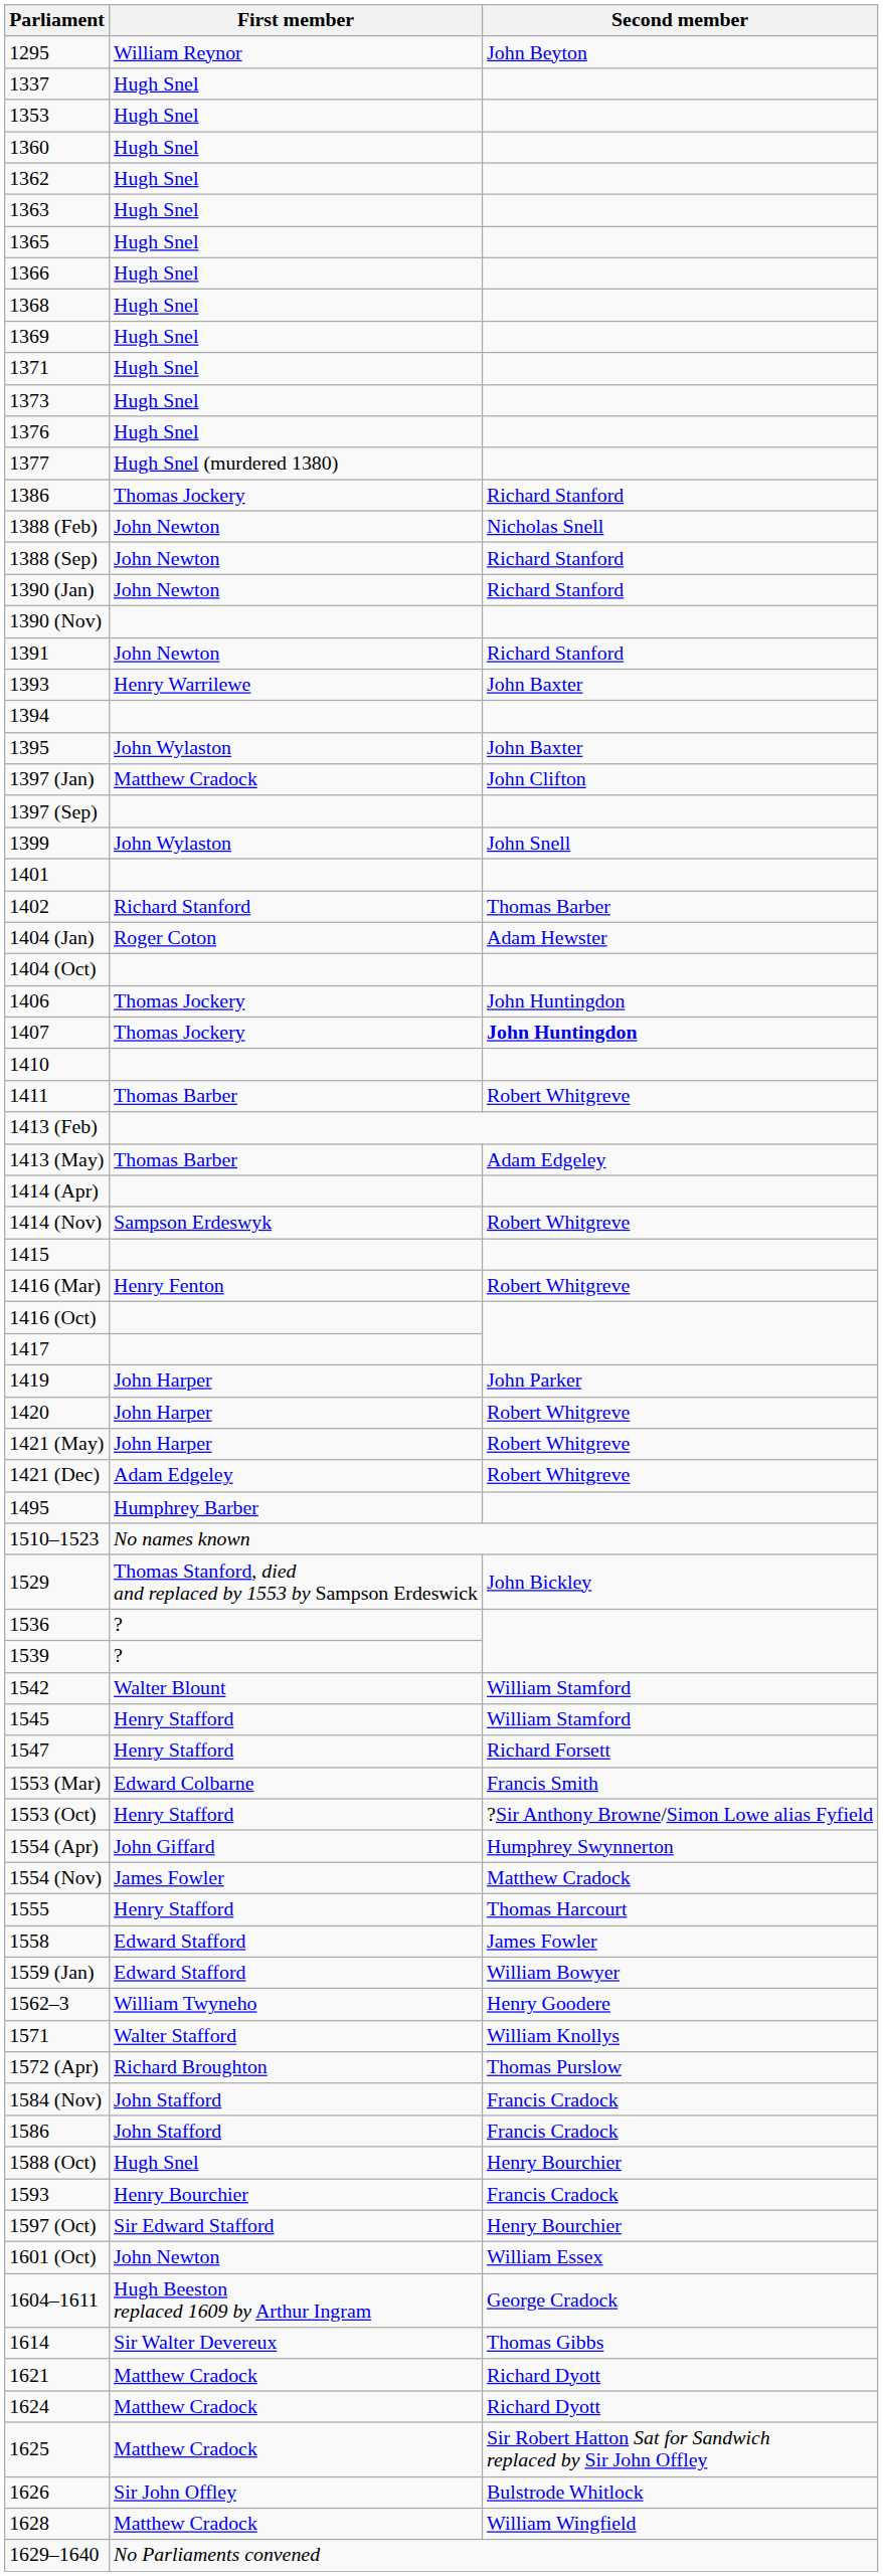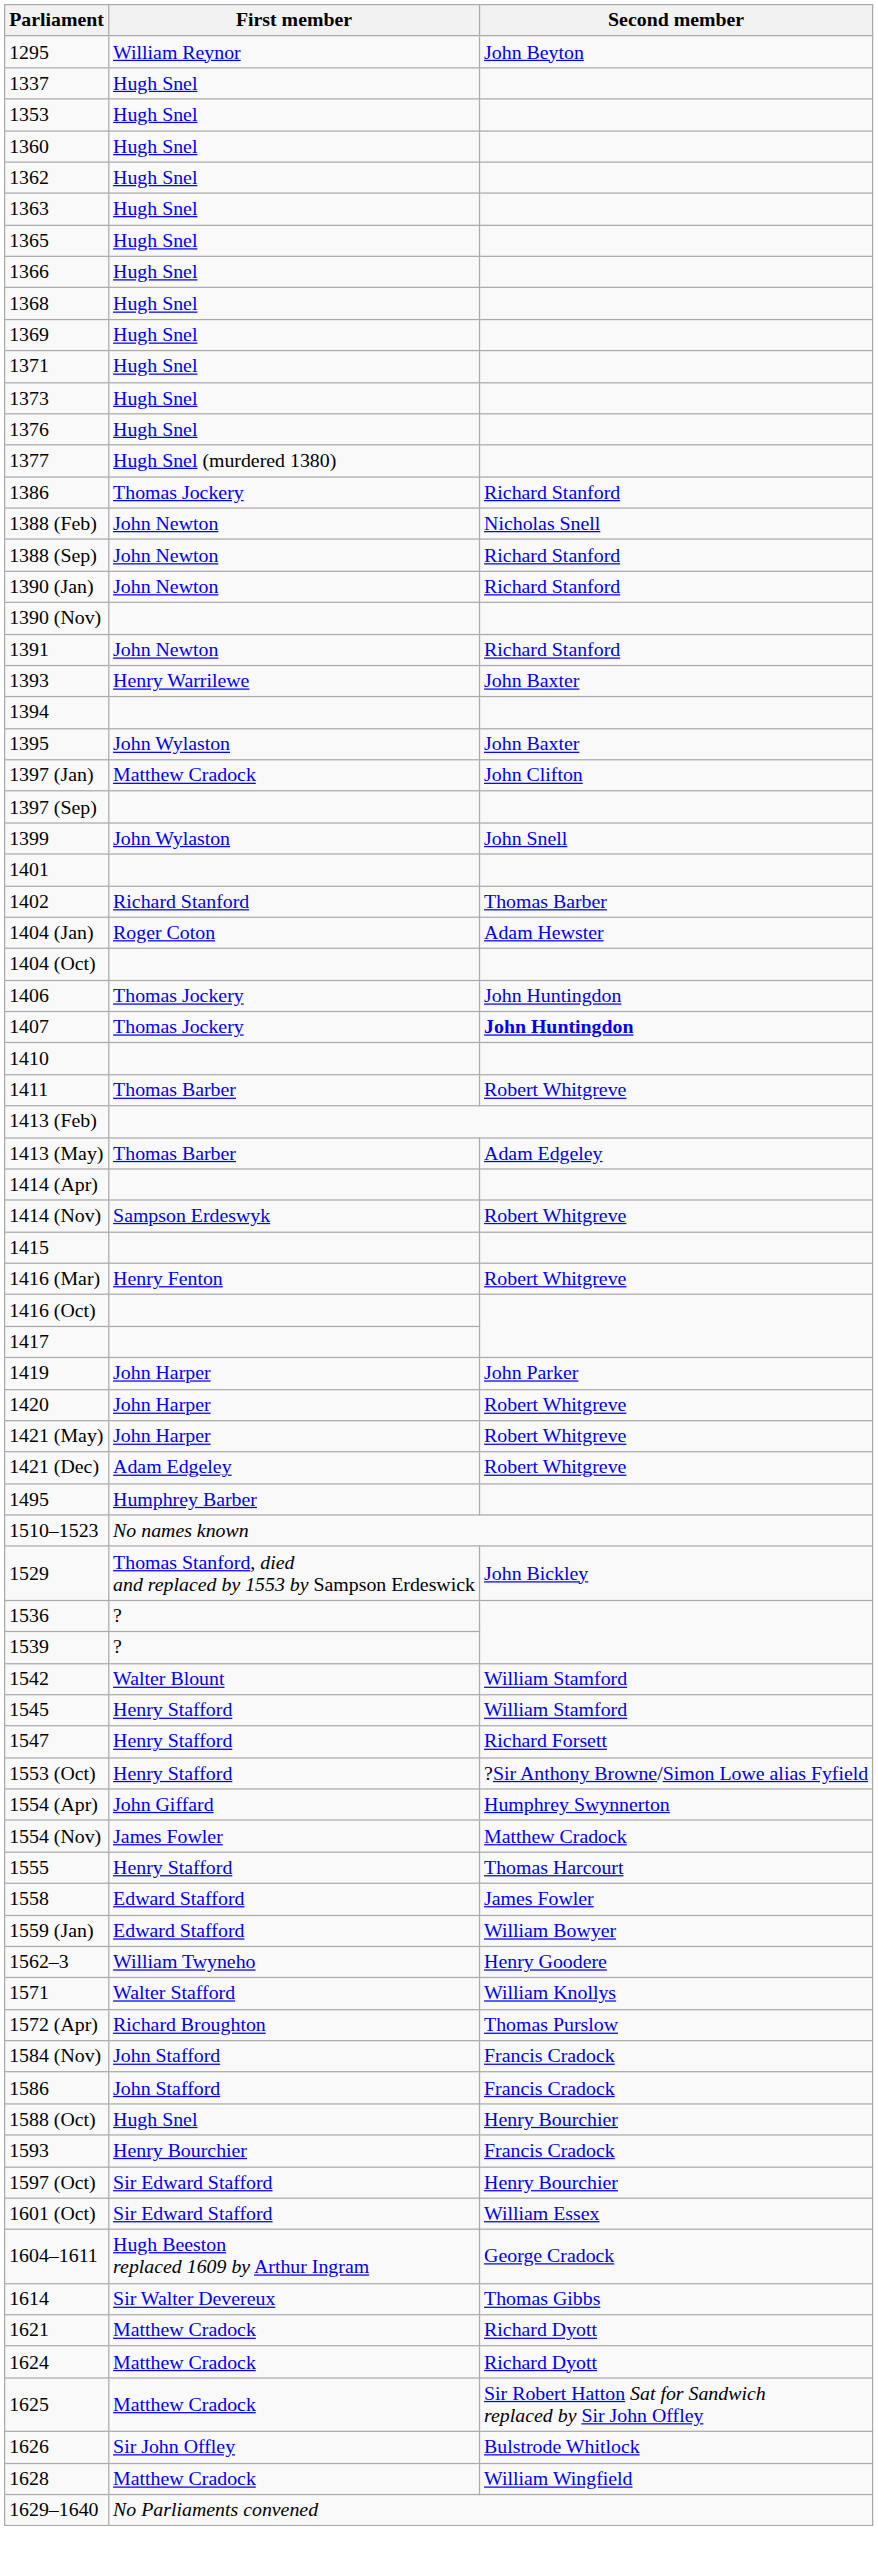 <table class="wikitable">
 <tr>
 <th>Parliament</th>
 <th>First member</th>
 <th>Second member</th>
 </tr>
 <tr>
 <td>1295</td>
 <td><a href='#'>William Reynor</a></td>
 <td><a href='#'>John Beyton</a></td>
 </tr>
 <tr>
 <td>1337</td>
 <td><a href='#'>Hugh Snel</a></td>
 <td></td>
 </tr>
 <tr>
 <td>1353</td>
 <td><a href='#'>Hugh Snel</a></td>
 <td></td>
 </tr>
 <tr>
 <td>1360</td>
 <td><a href='#'>Hugh Snel</a></td>
 <td></td>
 </tr>
 <tr>
 <td>1362</td>
 <td><a href='#'>Hugh Snel</a></td>
 <td></td>
 </tr>
 <tr>
 <td>1363</td>
 <td><a href='#'>Hugh Snel</a></td>
 <td></td>
 </tr>
 <tr>
 <td>1365</td>
 <td><a href='#'>Hugh Snel</a></td>
 <td></td>
 </tr>
 <tr>
 <td>1366</td>
 <td><a href='#'>Hugh Snel</a></td>
 <td></td>
 </tr>
 <tr>
 <td>1368</td>
 <td><a href='#'>Hugh Snel</a></td>
 <td></td>
 </tr>
 <tr>
 <td>1369</td>
 <td><a href='#'>Hugh Snel</a></td>
 <td></td>
 </tr>
 <tr>
 <td>1371</td>
 <td><a href='#'>Hugh Snel</a></td>
 <td></td>
 </tr>
 <tr>
 <td>1373</td>
 <td><a href='#'>Hugh Snel</a></td>
 <td></td>
 </tr>
 <tr>
 <td>1376</td>
 <td><a href='#'>Hugh Snel</a></td>
 <td></td>
 </tr>
 <tr>
 <td>1377</td>
 <td><a href='#'>Hugh Snel</a> (murdered 1380)</td>
 <td></td>
 </tr>
 <tr>
 <td>1386</td>
 <td><a href='#'>Thomas Jockery</a></td>
 <td><a href='#'>Richard Stanford</a></td>
 </tr>
 <tr>
 <td>1388 (Feb)</td>
 <td><a href='#'>John Newton</a></td>
 <td><a href='#'>Nicholas Snell</a></td>
 </tr>
 <tr>
 <td>1388 (Sep)</td>
 <td><a href='#'>John Newton</a></td>
 <td><a href='#'>Richard Stanford</a></td>
 </tr>
 <tr>
 <td>1390 (Jan)</td>
 <td><a href='#'>John Newton</a></td>
 <td><a href='#'>Richard Stanford</a></td>
 </tr>
 <tr>
 <td>1390 (Nov)</td>
 <td></td>
 </tr>
 <tr>
 <td>1391</td>
 <td><a href='#'>John Newton</a></td>
 <td><a href='#'>Richard Stanford</a></td>
 </tr>
 <tr>
 <td>1393</td>
 <td><a href='#'>Henry Warrilewe</a></td>
 <td><a href='#'>John Baxter</a></td>
 </tr>
 <tr>
 <td>1394</td>
 <td></td>
 </tr>
 <tr>
 <td>1395</td>
 <td><a href='#'>John Wylaston</a></td>
 <td><a href='#'>John Baxter</a></td>
 </tr>
 <tr>
 <td>1397 (Jan)</td>
 <td><a href='#'>Matthew Cradock</a></td>
 <td><a href='#'>John Clifton</a></td>
 </tr>
 <tr>
 <td>1397 (Sep)</td>
 <td></td>
 </tr>
 <tr>
 <td>1399</td>
 <td><a href='#'>John Wylaston</a></td>
 <td><a href='#'>John Snell</a></td>
 </tr>
 <tr>
 <td>1401</td>
 <td></td>
 </tr>
 <tr>
 <td>1402</td>
 <td><a href='#'>Richard Stanford</a></td>
 <td><a href='#'>Thomas Barber</a></td>
 </tr>
 <tr>
 <td>1404 (Jan)</td>
 <td><a href='#'>Roger Coton</a></td>
 <td><a href='#'>Adam Hewster</a></td>
 </tr>
 <tr>
 <td>1404 (Oct)</td>
 <td></td>
 </tr>
 <tr>
 <td>1406</td>
 <td><a href='#'>Thomas Jockery</a></td>
 <td><a href='#'>John Huntingdon</a></td>
 </tr>
 <tr>
 <td>1407</td>
 <td><a href='#'>Thomas Jockery</a></td>
 <td><strong><a href='#'>John Huntingdon</a></strong></td>
 </tr>
 <tr>
 <td>1410</td>
 <td></td>
 </tr>
 <tr>
 <td>1411</td>
 <td><a href='#'>Thomas Barber</a></td>
 <td><a href='#'>Robert Whitgreve</a></td>
 </tr>
 <tr>
 <td>1413 (Feb)</td>
 </tr>
 <tr>
 <td>1413 (May)</td>
 <td><a href='#'>Thomas Barber</a></td>
 <td><a href='#'>Adam Edgeley</a></td>
 </tr>
 <tr>
 <td>1414 (Apr)</td>
 <td></td>
 </tr>
 <tr>
 <td>1414 (Nov)</td>
 <td><a href='#'>Sampson Erdeswyk</a></td>
 <td><a href='#'>Robert Whitgreve</a></td>
 </tr>
 <tr>
 <td>1415</td>
 <td></td>
 </tr>
 <tr>
 <td>1416 (Mar)</td>
 <td><a href='#'>Henry Fenton</a></td>
 <td><a href='#'>Robert Whitgreve</a></td>
 </tr>
 <tr>
 <td>1416 (Oct)</td>
 <td></td>
 </tr>
 <tr>
 <td>1417</td>
 <td></td>
 </tr>
 <tr>
 <td>1419</td>
 <td><a href='#'>John Harper</a></td>
 <td><a href='#'>John Parker</a></td>
 </tr>
 <tr>
 <td>1420</td>
 <td><a href='#'>John Harper</a></td>
 <td><a href='#'>Robert Whitgreve</a></td>
 </tr>
 <tr>
 <td>1421 (May)</td>
 <td><a href='#'>John Harper</a></td>
 <td><a href='#'>Robert Whitgreve</a></td>
 </tr>
 <tr>
 <td>1421 (Dec)</td>
 <td><a href='#'>Adam Edgeley</a></td>
 <td><a href='#'>Robert Whitgreve</a></td>
 </tr>
 <tr>
 <td>1495</td>
 <td><a href='#'>Humphrey Barber</a></td>
 <td></td>
 </tr>
 <tr>
 <td>1510–1523</td>
 <td colspan = "2"><em>No names known</em></td>
 </tr>
 <tr>
 <td>1529</td>
 <td><a href='#'>Thomas Stanford</a>, <em>died <br> and replaced by 1553 by</em> Sampson Erdeswick</td>
 <td><a href='#'>John Bickley</a></td>
 </tr>
 <tr>
 <td>1536</td>
 <td>?</td>
 </tr>
 <tr>
 <td>1539</td>
 <td>?</td>
 </tr>
 <tr>
 <td>1542</td>
 <td><a href='#'>Walter Blount</a></td>
 <td><a href='#'>William Stamford</a></td>
 </tr>
 <tr>
 <td>1545</td>
 <td><a href='#'>Henry Stafford</a></td>
 <td><a href='#'>William Stamford</a></td>
 </tr>
 <tr>
 <td>1547</td>
 <td><a href='#'>Henry Stafford</a></td>
 <td><a href='#'>Richard Forsett</a></td>
 </tr>
 <tr>
-<td>1553 (Mar)</td>
-<td><a href='#'>Edward Colbarne</a></td>
-<td><a href='#'>Francis Smith</a></td>
-</tr>
-<tr>
 <td>1553 (Oct)</td>
 <td><a href='#'>Henry Stafford</a></td>
 <td>?<a href='#'>Sir Anthony Browne</a>/<a href='#'>Simon Lowe alias Fyfield</a></td>
 </tr>
 <tr>
 <td>1554 (Apr)</td>
 <td><a href='#'>John Giffard</a></td>
 <td><a href='#'>Humphrey Swynnerton</a></td>
 </tr>
 <tr>
 <td>1554 (Nov)</td>
 <td><a href='#'>James Fowler</a></td>
 <td><a href='#'>Matthew Cradock</a></td>
 </tr>
 <tr>
 <td>1555</td>
 <td><a href='#'>Henry Stafford</a></td>
 <td><a href='#'>Thomas Harcourt</a></td>
 </tr>
 <tr>
 <td>1558</td>
 <td><a href='#'>Edward Stafford</a></td>
 <td><a href='#'>James Fowler</a></td>
 </tr>
 <tr>
 <td>1559 (Jan)</td>
 <td><a href='#'>Edward Stafford</a></td>
 <td><a href='#'>William Bowyer</a></td>
 </tr>
 <tr>
 <td>1562–3</td>
 <td><a href='#'>William Twyneho</a></td>
 <td><a href='#'>Henry Goodere</a></td>
 </tr>
 <tr>
 <td>1571</td>
 <td><a href='#'>Walter Stafford</a></td>
 <td><a href='#'>William Knollys</a></td>
 </tr>
 <tr>
 <td>1572 (Apr)</td>
 <td><a href='#'>Richard Broughton</a></td>
 <td><a href='#'>Thomas Purslow</a></td>
 </tr>
 <tr>
 <td>1584 (Nov)</td>
 <td><a href='#'>John Stafford</a></td>
 <td><a href='#'>Francis Cradock</a></td>
 </tr>
 <tr>
 <td>1586</td>
 <td><a href='#'>John Stafford</a></td>
 <td><a href='#'>Francis Cradock</a></td>
 </tr>
 <tr>
 <td>1588 (Oct)</td>
 <td><a href='#'>Hugh Snel</a></td>
 <td><a href='#'>Henry Bourchier</a></td>
 </tr>
 <tr>
 <td>1593</td>
 <td><a href='#'>Henry Bourchier</a></td>
 <td><a href='#'>Francis Cradock</a></td>
 </tr>
 <tr>
 <td>1597 (Oct)</td>
 <td><a href='#'>Sir Edward Stafford</a></td>
 <td><a href='#'>Henry Bourchier</a></td>
 </tr>
 <tr>
 <td>1601 (Oct)</td>
-<td><a href='#'>John Newton</a></td>
+<td><a href='#'>Sir Edward Stafford</a></td>
 <td><a href='#'>William Essex</a></td>
 </tr>
 <tr>
 <td>1604–1611</td>
 <td><a href='#'>Hugh Beeston</a> <br> <em>replaced 1609 by</em> <a href='#'>Arthur Ingram</a></td>
 <td><a href='#'>George Cradock</a></td>
 </tr>
 <tr>
 <td>1614</td>
 <td><a href='#'>Sir Walter Devereux</a></td>
 <td><a href='#'>Thomas Gibbs</a></td>
 </tr>
 <tr>
 <td>1621</td>
 <td><a href='#'>Matthew Cradock</a></td>
 <td><a href='#'>Richard Dyott</a></td>
 </tr>
 <tr>
 <td>1624</td>
 <td><a href='#'>Matthew Cradock</a></td>
 <td><a href='#'>Richard Dyott</a></td>
 </tr>
 <tr>
 <td>1625</td>
 <td><a href='#'>Matthew Cradock</a></td>
 <td><a href='#'>Sir Robert Hatton</a>  <em>Sat for Sandwich <br> replaced by</em> <a href='#'>Sir John Offley</a></td>
 </tr>
 <tr>
 <td>1626</td>
 <td><a href='#'>Sir John Offley</a></td>
 <td><a href='#'>Bulstrode Whitlock</a></td>
 </tr>
 <tr>
 <td>1628</td>
 <td><a href='#'>Matthew Cradock</a></td>
 <td><a href='#'>William Wingfield</a></td>
 </tr>
 <tr>
 <td>1629–1640</td>
 <td colspan = "2"><em>No Parliaments convened</em></td>
 </tr>
 </table>
